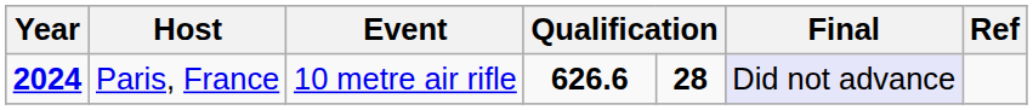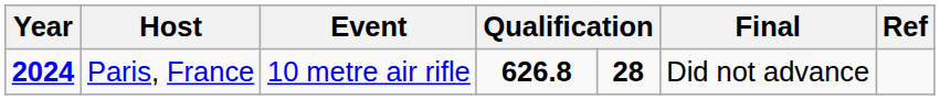 <table class="wikitable sortable">
 <tr>
 <th>Year</th>
 <th>Host</th>
 <th>Event</th>
 <th colspan="2">Qualification</th>
 <th>Final</th>
 <th>Ref</th>
 </tr>
 <tr>
 <td><strong><a href='#'>2024</a></strong></td>
 <td><a href='#'>Paris</a>, <a href='#'>France</a></td>
 <td><a href='#'>10 metre air rifle</a></td>
-<td align=center><strong>626.6</strong></td>
+<td align=center><strong>626.8</strong></td>
 <td align=center><strong>28</strong></td>
-<td style="background: lavender;">Did not advance</td>
+<td>Did not advance</td>
 <td align="center"></td>
 </tr>
 </table>
